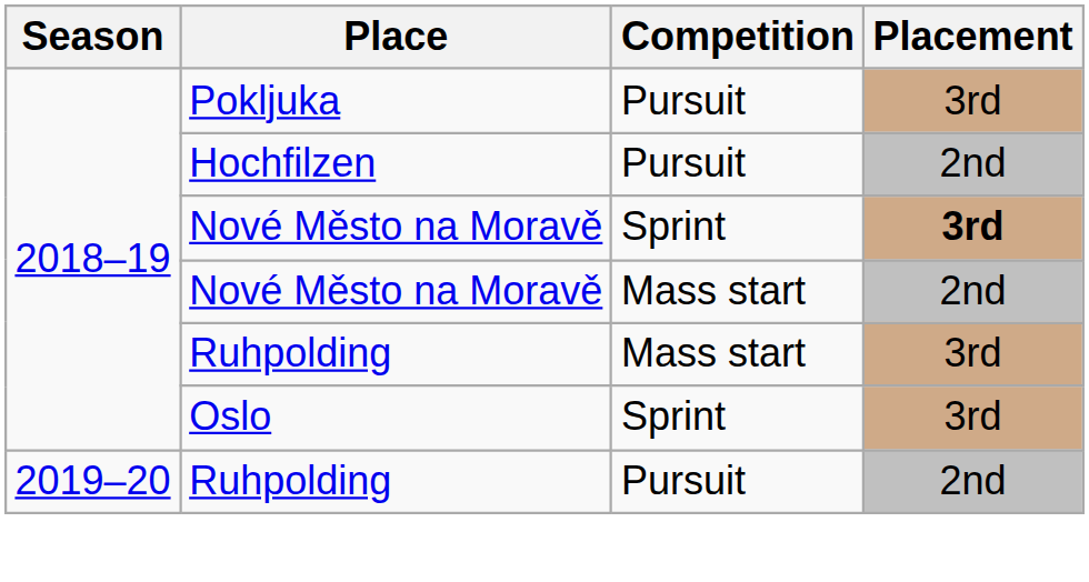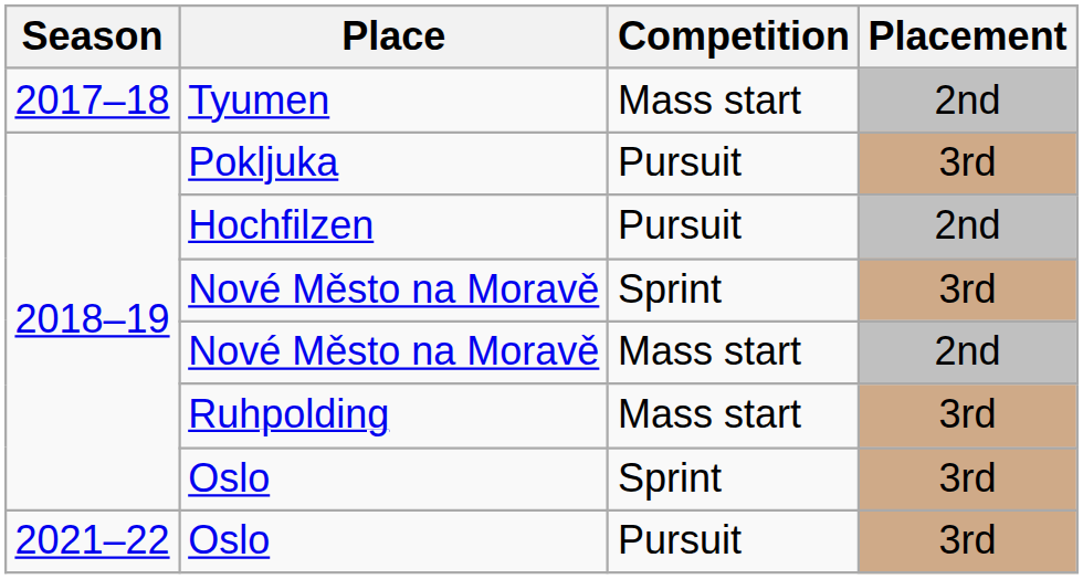 <table class="wikitable sortable">
 <tr>
 <th>Season</th>
 <th>Place</th>
 <th>Competition</th>
 <th>Placement</th>
+</tr>
+<tr>
+<td><a href='#'>2017–18</a></td>
+<td> <a href='#'>Tyumen</a></td>
+<td>Mass start</td>
+<td align=center bgcolor="silver">2nd</td>
 </tr>
 <tr>
 <td rowspan="6"><a href='#'>2018–19</a></td>
 <td> <a href='#'>Pokljuka</a></td>
 <td>Pursuit</td>
 <td align=center style="background:#cfaa88;">3rd</td>
 </tr>
 <tr>
 <td> <a href='#'>Hochfilzen</a></td>
 <td>Pursuit</td>
 <td align=center bgcolor="silver">2nd</td>
 </tr>
 <tr>
 <td> <a href='#'>Nové Město na Moravě</a></td>
 <td>Sprint</td>
-<td align=center style="background:#cfaa88;"><strong>3rd</strong></td>
+<td align=center style="background:#cfaa88;">3rd</td>
 </tr>
 <tr>
 <td> <a href='#'>Nové Město na Moravě</a></td>
 <td>Mass start</td>
 <td align=center bgcolor="silver">2nd</td>
 </tr>
 <tr>
 <td> <a href='#'>Ruhpolding</a></td>
 <td>Mass start</td>
 <td align=center style="background:#cfaa88;">3rd</td>
 </tr>
 <tr>
 <td> <a href='#'>Oslo</a></td>
 <td>Sprint</td>
 <td align=center style="background:#cfaa88;">3rd</td>
 </tr>
 <tr>
-<td rowspan="1"><a href='#'>2019–20</a></td>
-<td> <a href='#'>Ruhpolding</a></td>
+<td rowspan="1"><a href='#'>2021–22</a></td>
+<td> <a href='#'>Oslo</a></td>
 <td>Pursuit</td>
-<td align=center bgcolor="silver">2nd</td>
+<td align=center style="background:#cfaa88;">3rd</td>
 </tr>
 </table>
